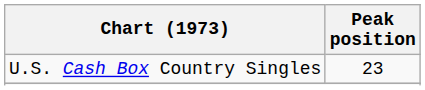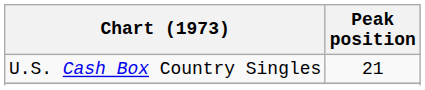 <table class="wikitable sortable plainrowheaders" style="text-align:center">
 <tr>
 <th style="text-align:center;">Chart (1973)</th>
 <th style="text-align:center;">Peak<br>position</th>
 </tr>
 <tr>
 <td align="left">U.S. <em><a href='#'>Cash Box</a></em> Country Singles</td>
-<td>23</td>
+<td>21</td>
 </tr>
 <tr>
 </tr>
 <tr>
 </tr>
 </table>
